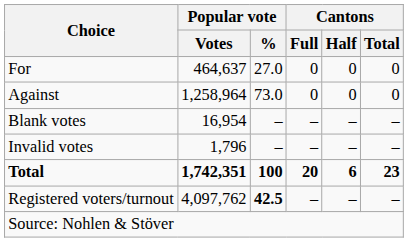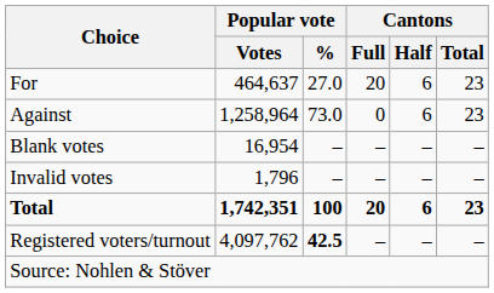 <table class=wikitable style=text-align:right>
 <tr>
 <th rowspan=2>Choice</th>
 <th colspan=2>Popular vote</th>
 <th colspan=3>Cantons</th>
 </tr>
 <tr>
 <th>Votes</th>
 <th>%</th>
 <th>Full</th>
 <th>Half</th>
 <th>Total</th>
 </tr>
 <tr>
 <td align=left>For</td>
 <td>464,637</td>
 <td>27.0</td>
-<td>0</td>
-<td>0</td>
-<td>0</td>
+<td>20</td>
+<td>6</td>
+<td>23</td>
 </tr>
 <tr>
 <td align=left>Against</td>
 <td>1,258,964</td>
 <td>73.0</td>
 <td>0</td>
-<td>0</td>
-<td>0</td>
+<td>6</td>
+<td>23</td>
 </tr>
 <tr>
 <td align=left>Blank votes</td>
 <td>16,954</td>
 <td>–</td>
 <td>–</td>
 <td>–</td>
 <td>–</td>
 </tr>
 <tr>
 <td align=left>Invalid votes</td>
 <td>1,796</td>
 <td>–</td>
 <td>–</td>
 <td>–</td>
 <td>–</td>
 </tr>
 <tr>
 <td align=left><strong>Total</strong></td>
 <td><strong>1,742,351</strong></td>
 <td><strong>100</strong></td>
 <td><strong>20</strong></td>
 <td><strong>6</strong></td>
 <td><strong>23</strong></td>
 </tr>
 <tr>
 <td align=left>Registered voters/turnout</td>
 <td>4,097,762</td>
 <td><strong>42.5</strong></td>
 <td>–</td>
 <td>–</td>
 <td>–</td>
 </tr>
 <tr>
 <td align=left colspan=11>Source: Nohlen & Stöver</td>
 </tr>
 </table>
